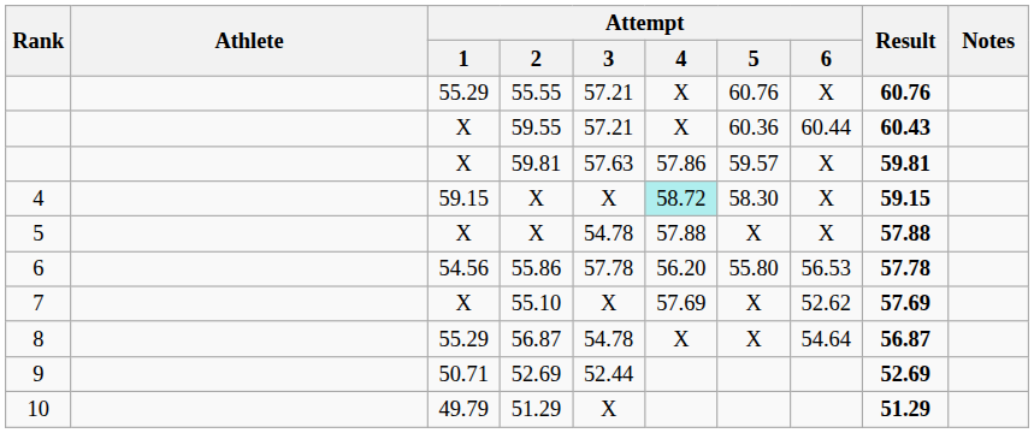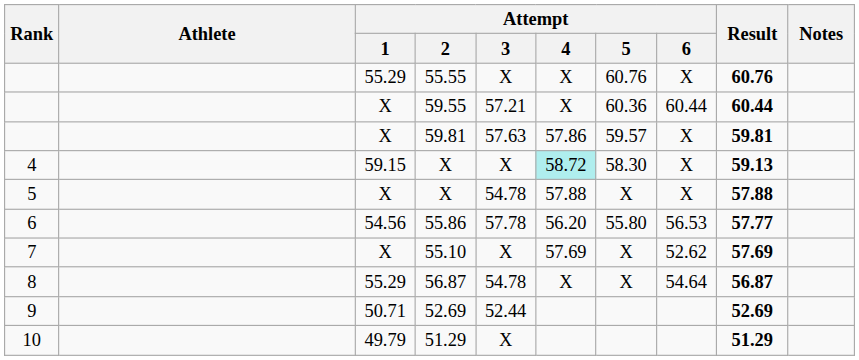 <table class="wikitable" style="text-align:center">
 <tr>
 <th rowspan=2 width=40>Rank</th>
 <th rowspan=2 width=250>Athlete</th>
 <th colspan=6>Attempt</th>
 <th rowspan=2 width=55>Result</th>
 <th rowspan=2 width=50>Notes</th>
 </tr>
 <tr>
 <th width=45>1</th>
 <th width=45>2</th>
 <th width=45>3</th>
 <th width=45>4</th>
 <th width=45>5</th>
 <th width=45>6</th>
 </tr>
 <tr>
 <td></td>
 <td align=left></td>
 <td>55.29</td>
 <td>55.55</td>
-<td>57.21</td>
+<td>X</td>
 <td>X</td>
 <td>60.76</td>
 <td>X</td>
 <td><strong>60.76</strong></td>
 <td></td>
 </tr>
 <tr>
 <td></td>
 <td align=left></td>
 <td>X</td>
 <td>59.55</td>
 <td>57.21</td>
 <td>X</td>
 <td>60.36</td>
 <td>60.44</td>
-<td><strong>60.43</strong></td>
+<td><strong>60.44</strong></td>
 <td></td>
 </tr>
 <tr>
 <td></td>
 <td align=left></td>
 <td>X</td>
 <td>59.81</td>
 <td>57.63</td>
 <td>57.86</td>
 <td>59.57</td>
 <td>X</td>
 <td><strong>59.81</strong></td>
 <td></td>
 </tr>
 <tr>
 <td>4</td>
 <td align=left></td>
 <td>59.15</td>
 <td>X</td>
 <td>X</td>
 <td style="background: paleturquoise;">58.72</td>
 <td>58.30</td>
 <td>X</td>
-<td><strong>59.15</strong></td>
+<td><strong>59.13</strong></td>
 <td></td>
 </tr>
 <tr>
 <td>5</td>
 <td align=left></td>
 <td>X</td>
 <td>X</td>
 <td>54.78</td>
 <td>57.88</td>
 <td>X</td>
 <td>X</td>
 <td><strong>57.88</strong></td>
 <td></td>
 </tr>
 <tr>
 <td>6</td>
 <td align=left></td>
 <td>54.56</td>
 <td>55.86</td>
 <td>57.78</td>
 <td>56.20</td>
 <td>55.80</td>
 <td>56.53</td>
-<td><strong>57.78</strong></td>
+<td><strong>57.77</strong></td>
 <td></td>
 </tr>
 <tr>
 <td>7</td>
 <td align=left></td>
 <td>X</td>
 <td>55.10</td>
 <td>X</td>
 <td>57.69</td>
 <td>X</td>
 <td>52.62</td>
 <td><strong>57.69</strong></td>
 <td></td>
 </tr>
 <tr>
 <td>8</td>
 <td align=left></td>
 <td>55.29</td>
 <td>56.87</td>
 <td>54.78</td>
 <td>X</td>
 <td>X</td>
 <td>54.64</td>
 <td><strong>56.87</strong></td>
 <td></td>
 </tr>
 <tr>
 <td>9</td>
 <td align=left></td>
 <td>50.71</td>
 <td>52.69</td>
 <td>52.44</td>
 <td></td>
 <td></td>
 <td></td>
 <td><strong>52.69</strong></td>
 <td></td>
 </tr>
 <tr>
 <td>10</td>
 <td align=left></td>
 <td>49.79</td>
 <td>51.29</td>
 <td>X</td>
 <td></td>
 <td></td>
 <td></td>
 <td><strong>51.29</strong></td>
 <td></td>
 </tr>
 </table>
